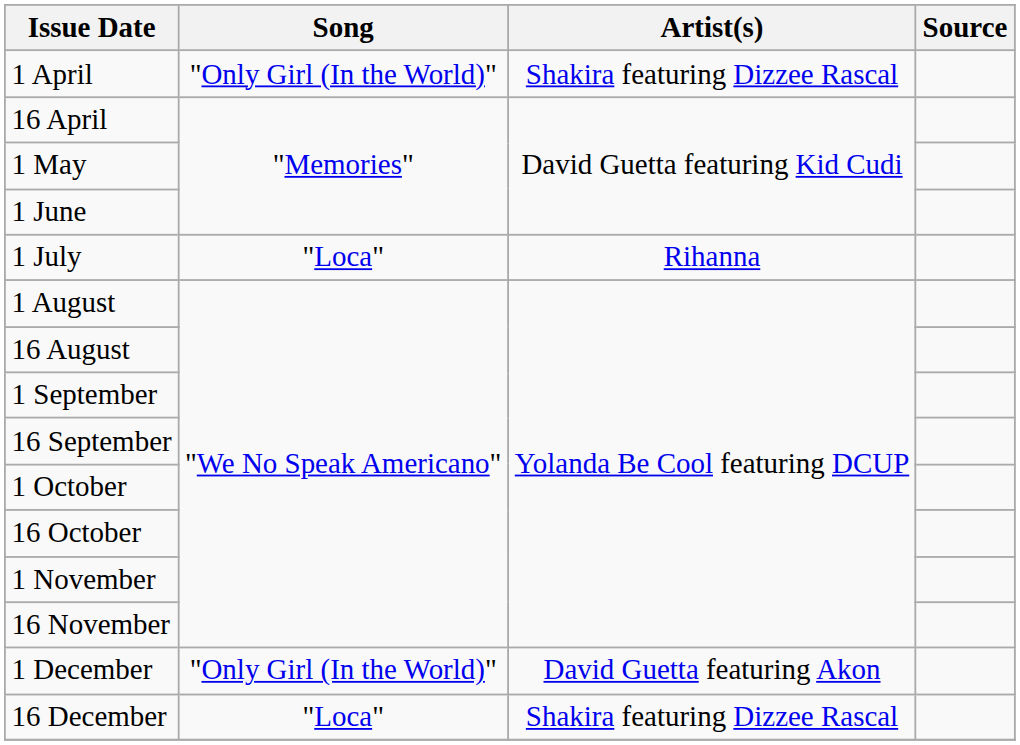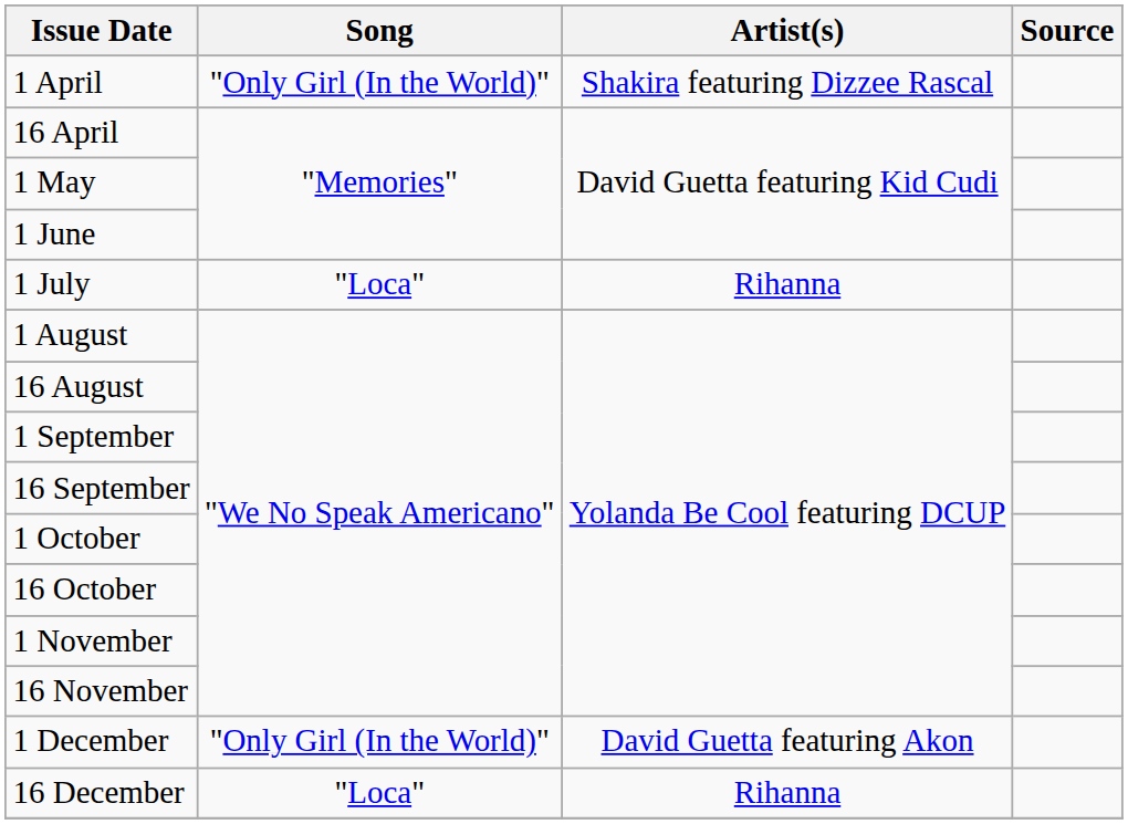 <table class="wikitable" style="text-align: center;">
 <tr>
 <th>Issue Date</th>
 <th>Song</th>
 <th>Artist(s)</th>
 <th>Source</th>
 </tr>
 <tr>
 <td style="text-align:left;">1 April</td>
 <td>"<a href='#'>Only Girl (In the World)</a>"</td>
 <td><a href='#'>Shakira</a> featuring <a href='#'>Dizzee Rascal</a></td>
 <td></td>
 </tr>
 <tr>
 <td style="text-align:left;">16 April</td>
 <td rowspan=3>"<a href='#'>Memories</a>"</td>
 <td rowspan=3>David Guetta featuring <a href='#'>Kid Cudi</a></td>
 <td></td>
 </tr>
 <tr>
 <td style="text-align:left;">1 May</td>
 <td></td>
 </tr>
 <tr>
 <td style="text-align:left;">1 June</td>
 <td></td>
 </tr>
 <tr>
 <td style="text-align:left;">1 July</td>
 <td>"<a href='#'>Loca</a>"</td>
 <td><a href='#'>Rihanna</a></td>
 <td></td>
 </tr>
 <tr>
 <td style="text-align:left;">1 August</td>
 <td rowspan=8>"<a href='#'>We No Speak Americano</a>"</td>
 <td rowspan=8><a href='#'>Yolanda Be Cool</a> featuring <a href='#'>DCUP</a></td>
 <td></td>
 </tr>
 <tr>
 <td style="text-align:left;">16 August</td>
 <td></td>
 </tr>
 <tr>
 <td style="text-align:left;">1 September</td>
 <td></td>
 </tr>
 <tr>
 <td style="text-align:left;">16 September</td>
 <td></td>
 </tr>
 <tr>
 <td style="text-align:left;">1 October</td>
 <td></td>
 </tr>
 <tr>
 <td style="text-align:left;">16 October</td>
 <td></td>
 </tr>
 <tr>
 <td style="text-align:left;">1 November</td>
 <td></td>
 </tr>
 <tr>
 <td style="text-align:left;">16 November</td>
 <td></td>
 </tr>
 <tr>
 <td style="text-align:left;">1 December</td>
 <td>"<a href='#'>Only Girl (In the World)</a>"</td>
 <td><a href='#'>David Guetta</a> featuring <a href='#'>Akon</a></td>
 <td></td>
 </tr>
 <tr>
 <td style="text-align:left;">16 December</td>
 <td>"<a href='#'>Loca</a>"</td>
-<td><a href='#'>Shakira</a> featuring <a href='#'>Dizzee Rascal</a></td>
+<td><a href='#'>Rihanna</a></td>
 <td></td>
 </tr>
 <tr>
 </tr>
 </table>
